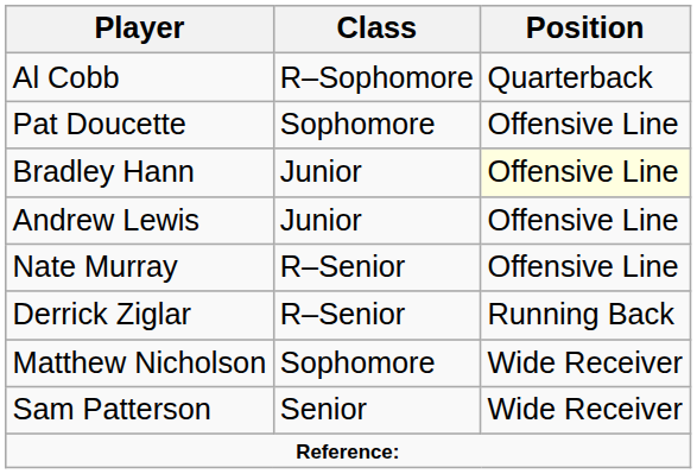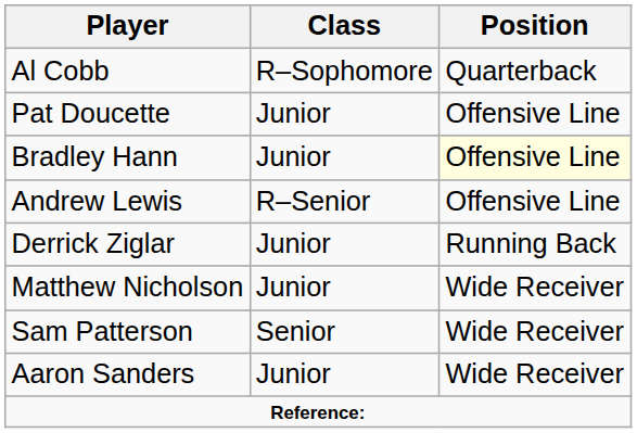 <table class="wikitable" border="1">
 <tr>
 <th>Player</th>
 <th>Class</th>
 <th>Position</th>
 </tr>
 <tr>
 <td>Al Cobb</td>
 <td>R–Sophomore</td>
 <td>Quarterback</td>
 </tr>
 <tr>
 <td>Pat Doucette</td>
-<td>Sophomore</td>
+<td>Junior</td>
 <td>Offensive Line</td>
 </tr>
 <tr>
 <td>Bradley Hann</td>
 <td>Junior</td>
 <td style="background: lightyellow;">Offensive Line</td>
 </tr>
 <tr>
 <td>Andrew Lewis</td>
-<td>Junior</td>
-<td>Offensive Line</td>
-</tr>
-<tr>
-<td>Nate Murray</td>
 <td>R–Senior</td>
 <td>Offensive Line</td>
 </tr>
 <tr>
 <td>Derrick Ziglar</td>
-<td>R–Senior</td>
+<td>Junior</td>
 <td>Running Back</td>
 </tr>
 <tr>
 <td>Matthew Nicholson</td>
-<td>Sophomore</td>
+<td>Junior</td>
 <td>Wide Receiver</td>
 </tr>
 <tr>
 <td>Sam Patterson</td>
 <td>Senior</td>
 <td>Wide Receiver</td>
 </tr>
 <tr>
+<td>Aaron Sanders</td>
+<td>Junior</td>
+<td>Wide Receiver</td>
+</tr>
+<tr>
 <td colspan="3" style="font-size: 8pt" align="center"><strong>Reference:</strong></td>
 </tr>
 </table>
